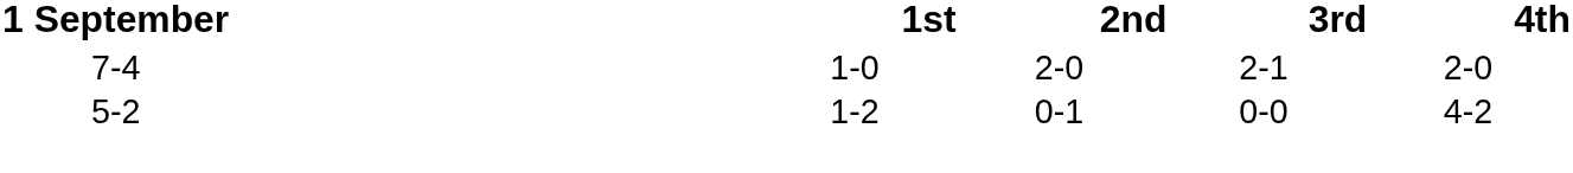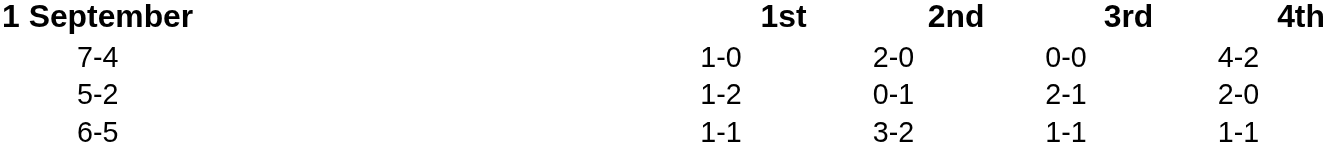 <table width=60% cellspacing=1>
 <tr>
 <th width=20%></th>
 <th width=16%>1 September</th>
 <th width=20%></th>
 <th width=8%>1st</th>
 <th width=8%>2nd</th>
 <th width=8%>3rd</th>
 <th width=8%>4th</th>
 </tr>
 <tr style=font-size:90%>
 <td align=right><strong></strong></td>
 <td align=center>7-4</td>
 <td></td>
 <td>1-0</td>
 <td>2-0</td>
-<td>2-1</td>
-<td>2-0</td>
+<td>0-0</td>
+<td>4-2</td>
 </tr>
 <tr style=font-size:90%>
 <td align=right><strong></strong></td>
 <td align=center>5-2</td>
 <td></td>
 <td>1-2</td>
 <td>0-1</td>
-<td>0-0</td>
-<td>4-2</td>
+<td>2-1</td>
+<td>2-0</td>
+</tr>
+<tr style=font-size:90%>
+<td align=right><strong></strong></td>
+<td align=center>6-5</td>
+<td></td>
+<td>1-1</td>
+<td>3-2</td>
+<td>1-1</td>
+<td>1-1</td>
 </tr>
 </table>
